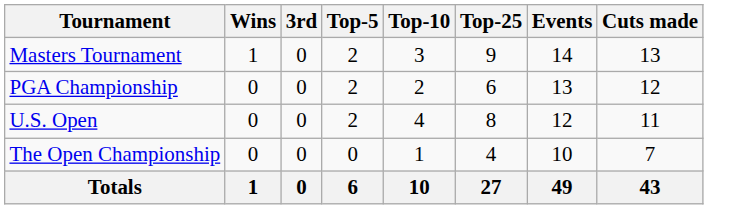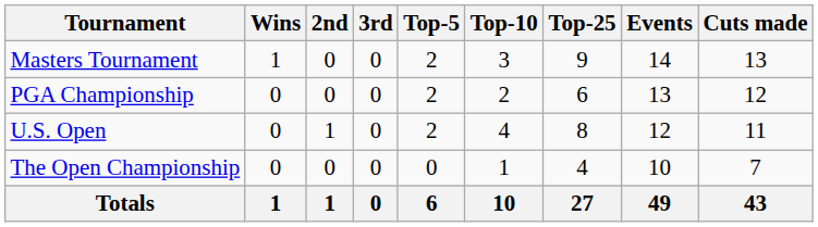 <table class=wikitable style=text-align:center>
 <tr>
 <th>Tournament</th>
 <th>Wins</th>
+<th>2nd</th>
 <th>3rd</th>
 <th>Top-5</th>
 <th>Top-10</th>
 <th>Top-25</th>
 <th>Events</th>
 <th>Cuts made</th>
 </tr>
 <tr>
 <td align=left><a href='#'>Masters Tournament</a></td>
 <td>1</td>
 <td>0</td>
+<td>0</td>
 <td>2</td>
 <td>3</td>
 <td>9</td>
 <td>14</td>
 <td>13</td>
 </tr>
 <tr>
 <td align=left><a href='#'>PGA Championship</a></td>
+<td>0</td>
 <td>0</td>
 <td>0</td>
 <td>2</td>
 <td>2</td>
 <td>6</td>
 <td>13</td>
 <td>12</td>
 </tr>
 <tr>
 <td align=left><a href='#'>U.S. Open</a></td>
 <td>0</td>
+<td>1</td>
 <td>0</td>
 <td>2</td>
 <td>4</td>
 <td>8</td>
 <td>12</td>
 <td>11</td>
 </tr>
 <tr>
 <td align=left><a href='#'>The Open Championship</a></td>
 <td>0</td>
 <td>0</td>
 <td>0</td>
+<td>0</td>
 <td>1</td>
 <td>4</td>
 <td>10</td>
 <td>7</td>
 </tr>
 <tr>
 <th>Totals</th>
+<th>1</th>
 <th>1</th>
 <th>0</th>
 <th>6</th>
 <th>10</th>
 <th>27</th>
 <th>49</th>
 <th>43</th>
 </tr>
 </table>
